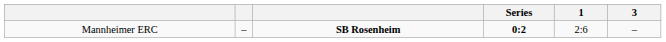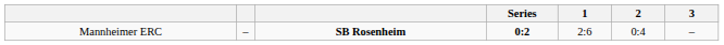 <table class="wikitable" width="80%">
 <tr style="background-color:#c0c0c0;">
 <th style="width:32.5%;"></th>
 <th style="width:2.5%;"></th>
 <th style="width:32.5%;"></th>
 <th style="width:10%;">Series</th>
 <th style="width:7.5%;">1</th>
+<th style="width:7.5%;">2</th>
 <th style="width:7.5%;">3</th>
 </tr>
 <tr align="center">
 <td>Mannheimer ERC</td>
 <td>–</td>
 <td><strong>SB Rosenheim</strong></td>
 <td><strong>0:2</strong></td>
 <td>2:6</td>
+<td>0:4</td>
 <td>–</td>
 </tr>
 </table>
